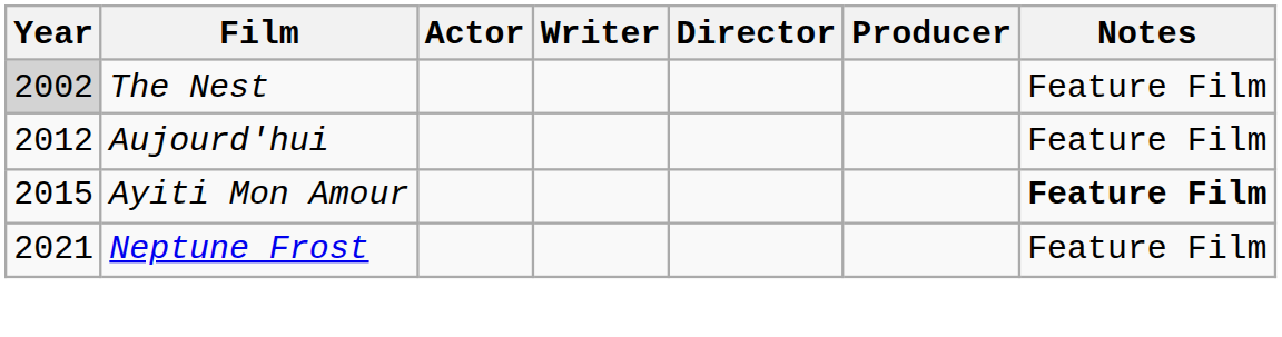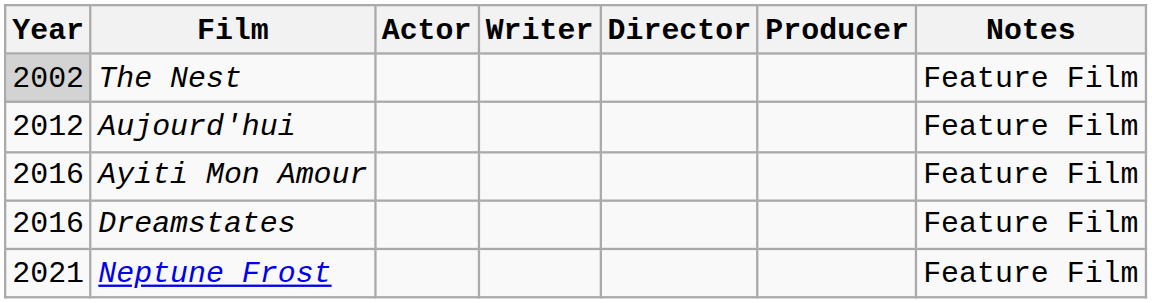 <table class="wikitable sortable">
 <tr>
 <th>Year</th>
 <th>Film</th>
 <th>Actor</th>
 <th>Writer</th>
 <th>Director</th>
 <th>Producer</th>
 <th>Notes</th>
 </tr>
 <tr>
 <td style="background: lightgrey;">2002</td>
 <td><em>The Nest</em></td>
 <td style="text-align:center;"></td>
 <td style="text-align:center;"></td>
 <td style="text-align:center;"></td>
 <td style="text-align:center;"></td>
 <td>Feature Film</td>
 </tr>
 <tr>
 <td>2012</td>
 <td><em>Aujourd'hui</em></td>
 <td style="text-align:center;"></td>
 <td style="text-align:center;"></td>
 <td style="text-align:center;"></td>
 <td style="text-align:center;"></td>
 <td>Feature Film</td>
 </tr>
 <tr>
-<td>2015</td>
+<td>2016</td>
 <td><em>Ayiti Mon Amour</em></td>
 <td style="text-align:center;"></td>
 <td style="text-align:center;"></td>
 <td style="text-align:center;"></td>
 <td style="text-align:center;"></td>
-<td><strong>Feature Film</strong></td>
+<td>Feature Film</td>
+</tr>
+<tr>
+<td>2016</td>
+<td><em>Dreamstates</em></td>
+<td style="text-align:center;"></td>
+<td style="text-align:center;"></td>
+<td style="text-align:center;"></td>
+<td style="text-align:center;"></td>
+<td>Feature Film</td>
 </tr>
 <tr>
 <td>2021</td>
 <td><em><a href='#'>Neptune Frost</a></em></td>
 <td style="text-align:center;"></td>
 <td style="text-align:center;"></td>
 <td style="text-align:center;"></td>
 <td style="text-align:center;"></td>
 <td>Feature Film</td>
 </tr>
 </table>
